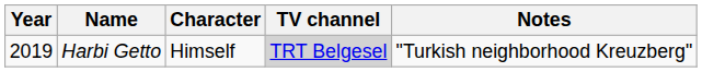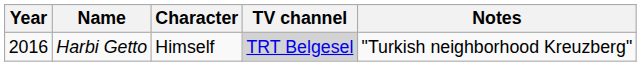 <table class="wikitable">
 <tr>
 <th>Year</th>
 <th>Name</th>
 <th>Character</th>
 <th>TV channel</th>
 <th>Notes</th>
 </tr>
 <tr>
-<td>2019</td>
+<td>2016</td>
 <td><em>Harbi Getto</em></td>
 <td>Himself</td>
 <td style="background: lightgrey;"><a href='#'>TRT Belgesel</a></td>
 <td>"Turkish neighborhood Kreuzberg"</td>
 </tr>
 </table>
